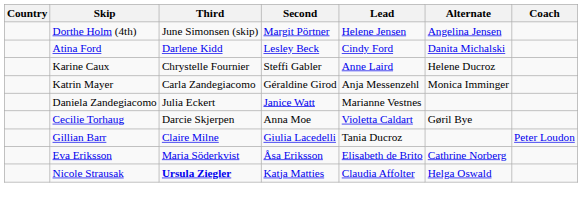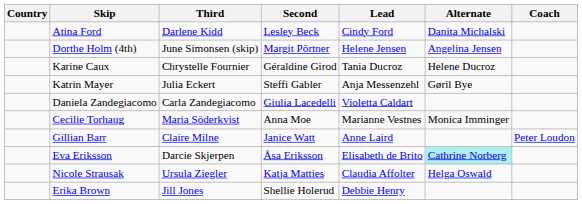 <table class=wikitable>
 <tr>
 <th>Country</th>
 <th>Skip</th>
 <th>Third</th>
 <th>Second</th>
 <th>Lead</th>
 <th>Alternate</th>
 <th>Coach</th>
 </tr>
 <tr>
 <td></td>
+<td><a href='#'>Atina Ford</a></td>
+<td><a href='#'>Darlene Kidd</a></td>
+<td><a href='#'>Lesley Beck</a></td>
+<td><a href='#'>Cindy Ford</a></td>
+<td><a href='#'>Danita Michalski</a></td>
+<td></td>
+</tr>
+<tr>
+<td></td>
 <td><a href='#'>Dorthe Holm</a> (4th)</td>
 <td>June Simonsen (skip)</td>
 <td><a href='#'>Margit Pörtner</a></td>
 <td><a href='#'>Helene Jensen</a></td>
 <td><a href='#'>Angelina Jensen</a></td>
 <td></td>
 </tr>
 <tr>
 <td></td>
-<td><a href='#'>Atina Ford</a></td>
-<td><a href='#'>Darlene Kidd</a></td>
-<td><a href='#'>Lesley Beck</a></td>
-<td><a href='#'>Cindy Ford</a></td>
-<td><a href='#'>Danita Michalski</a></td>
-<td></td>
-</tr>
-<tr>
-<td></td>
 <td>Karine Caux</td>
 <td>Chrystelle Fournier</td>
-<td>Steffi Gabler</td>
-<td><a href='#'>Anne Laird</a></td>
+<td>Géraldine Girod</td>
+<td>Tania Ducroz</td>
 <td>Helene Ducroz</td>
 <td></td>
 </tr>
 <tr>
 <td></td>
 <td>Katrin Mayer</td>
-<td>Carla Zandegiacomo</td>
-<td>Géraldine Girod</td>
+<td>Julia Eckert</td>
+<td>Steffi Gabler</td>
 <td>Anja Messenzehl</td>
-<td>Monica Imminger</td>
+<td>Gøril Bye</td>
 <td></td>
 </tr>
 <tr>
 <td></td>
 <td>Daniela Zandegiacomo</td>
-<td>Julia Eckert</td>
-<td><a href='#'>Janice Watt</a></td>
-<td>Marianne Vestnes</td>
+<td>Carla Zandegiacomo</td>
+<td><a href='#'>Giulia Lacedelli</a></td>
+<td><a href='#'>Violetta Caldart</a></td>
 <td></td>
 <td></td>
 </tr>
 <tr>
 <td></td>
 <td><a href='#'>Cecilie Torhaug</a></td>
-<td>Darcie Skjerpen</td>
+<td><a href='#'>Maria Söderkvist</a></td>
 <td>Anna Moe</td>
-<td><a href='#'>Violetta Caldart</a></td>
-<td>Gøril Bye</td>
+<td>Marianne Vestnes</td>
+<td>Monica Imminger</td>
 <td></td>
 </tr>
 <tr>
 <td></td>
 <td><a href='#'>Gillian Barr</a></td>
 <td><a href='#'>Claire Milne</a></td>
-<td><a href='#'>Giulia Lacedelli</a></td>
-<td>Tania Ducroz</td>
+<td><a href='#'>Janice Watt</a></td>
+<td><a href='#'>Anne Laird</a></td>
 <td></td>
 <td><a href='#'>Peter Loudon</a></td>
 </tr>
 <tr>
 <td></td>
 <td><a href='#'>Eva Eriksson</a></td>
-<td><a href='#'>Maria Söderkvist</a></td>
+<td>Darcie Skjerpen</td>
 <td><a href='#'>Åsa Eriksson</a></td>
 <td><a href='#'>Elisabeth de Brito</a></td>
-<td><a href='#'>Cathrine Norberg</a></td>
+<td style="background: paleturquoise;"><a href='#'>Cathrine Norberg</a></td>
 <td></td>
 </tr>
 <tr>
 <td></td>
 <td><a href='#'>Nicole Strausak</a></td>
-<td><strong><a href='#'>Ursula Ziegler</a></strong></td>
+<td><a href='#'>Ursula Ziegler</a></td>
 <td><a href='#'>Katja Matties</a></td>
 <td><a href='#'>Claudia Affolter</a></td>
 <td><a href='#'>Helga Oswald</a></td>
 <td></td>
 </tr>
+<tr>
+<td></td>
+<td><a href='#'>Erika Brown</a></td>
+<td><a href='#'>Jill Jones</a></td>
+<td>Shellie Holerud</td>
+<td><a href='#'>Debbie Henry</a></td>
+<td></td>
+<td></td>
+</tr>
 </table>
